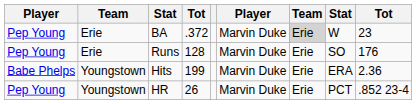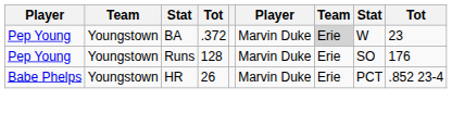 <table class="wikitable">
 <tr>
 <th>Player</th>
 <th>Team</th>
 <th>Stat</th>
 <th>Tot</th>
 <th></th>
 <th>Player</th>
 <th>Team</th>
 <th>Stat</th>
 <th>Tot</th>
 </tr>
 <tr>
 <td><a href='#'>Pep Young</a></td>
-<td>Erie</td>
+<td>Youngstown</td>
 <td>BA</td>
 <td>.372</td>
 <td></td>
 <td>Marvin Duke</td>
 <td style="background: lightgrey;">Erie</td>
 <td>W</td>
 <td>23</td>
 </tr>
 <tr>
 <td><a href='#'>Pep Young</a></td>
-<td>Erie</td>
+<td>Youngstown</td>
 <td>Runs</td>
 <td>128</td>
 <td></td>
 <td>Marvin Duke</td>
 <td>Erie</td>
 <td>SO</td>
 <td>176</td>
 </tr>
 <tr>
 <td><a href='#'>Babe Phelps</a></td>
 <td>Youngstown</td>
-<td>Hits</td>
-<td>199</td>
-<td></td>
-<td>Marvin Duke</td>
-<td>Erie</td>
-<td>ERA</td>
-<td>2.36</td>
-</tr>
-<tr>
-<td><a href='#'>Pep Young</a></td>
-<td>Youngstown</td>
 <td>HR</td>
 <td>26</td>
 <td></td>
 <td>Marvin Duke</td>
 <td>Erie</td>
 <td>PCT</td>
 <td>.852 23-4</td>
 </tr>
 </table>
